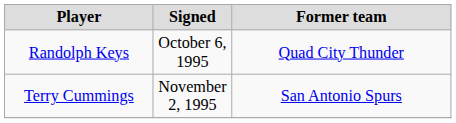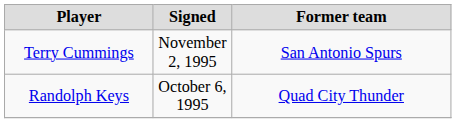 <table class="wikitable" style="text-align: center">
 <tr style="text-align:center; background:#ddd;">
 <td style="width:140px"><strong>Player</strong></td>
 <td style="width:70px"><strong>Signed</strong></td>
 <td style="width:210px"><strong>Former team</strong></td>
 </tr>
 <tr>
+<td><a href='#'>Terry Cummings</a></td>
+<td>November 2, 1995</td>
+<td><a href='#'>San Antonio Spurs</a></td>
+</tr>
+<tr>
 <td><a href='#'>Randolph Keys</a></td>
 <td>October 6, 1995</td>
 <td><a href='#'>Quad City Thunder</a></td>
 </tr>
 <tr>
-<td><a href='#'>Terry Cummings</a></td>
-<td>November 2, 1995</td>
-<td><a href='#'>San Antonio Spurs</a></td>
-</tr>
-<tr>
 </tr>
 </table>
